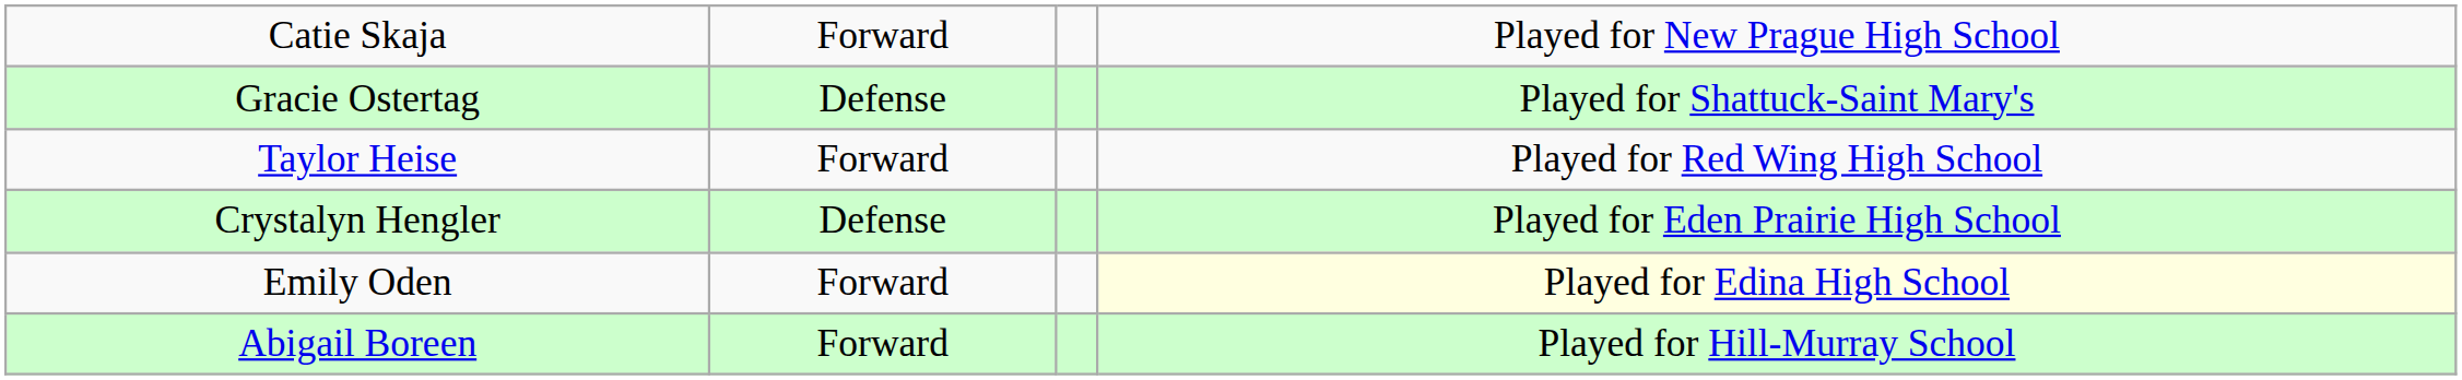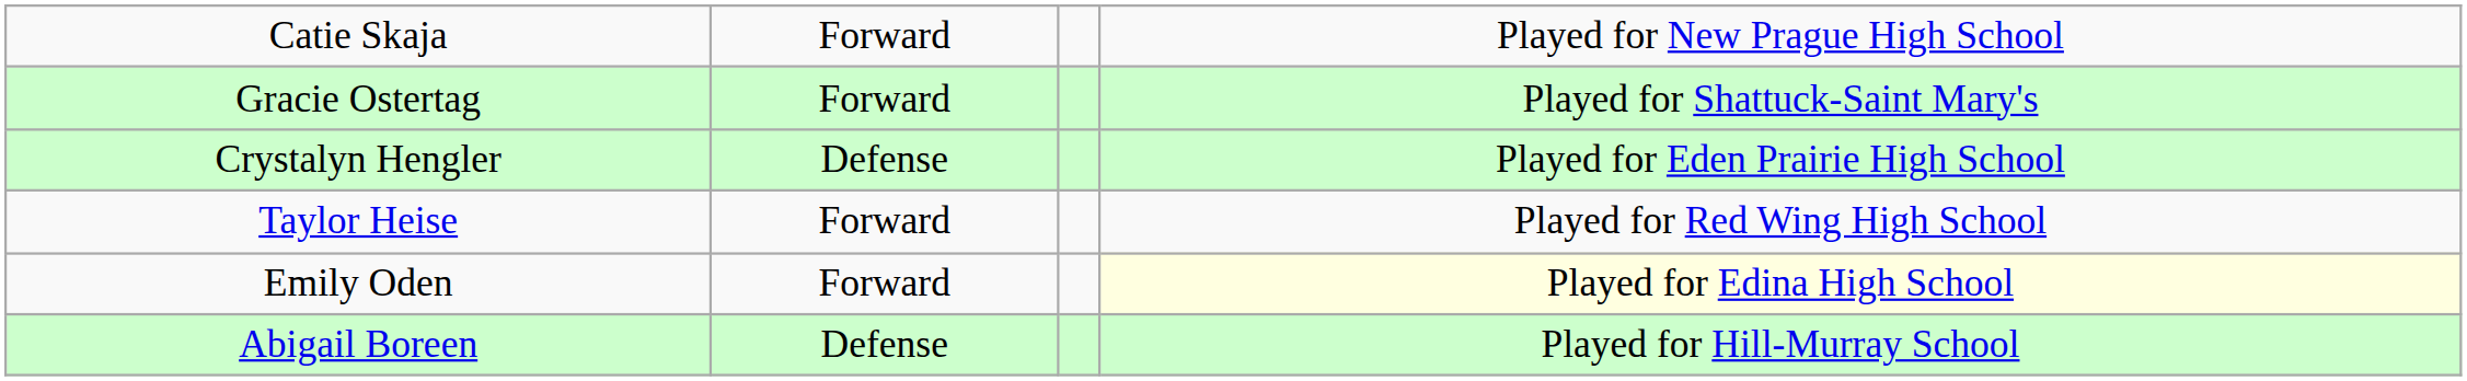 <table class="wikitable" width="80%" style="text-align: center;">
 <tr>
 <td>Catie Skaja</td>
 <td>Forward</td>
 <td></td>
 <td>Played for <a href='#'>New Prague High School</a></td>
 </tr>
 <tr bgcolor="#cfc">
 <td>Gracie Ostertag</td>
+<td>Forward</td>
+<td></td>
+<td>Played for <a href='#'>Shattuck-Saint Mary's</a></td>
+</tr>
+<tr bgcolor="#cfc">
+<td>Crystalyn Hengler</td>
 <td>Defense</td>
 <td></td>
-<td>Played for <a href='#'>Shattuck-Saint Mary's</a></td>
+<td>Played for <a href='#'>Eden Prairie High School</a></td>
 </tr>
 <tr>
 <td><a href='#'>Taylor Heise</a></td>
 <td>Forward</td>
 <td></td>
 <td>Played for <a href='#'>Red Wing High School</a></td>
-</tr>
-<tr bgcolor="#cfc">
-<td>Crystalyn Hengler</td>
-<td>Defense</td>
-<td></td>
-<td>Played for <a href='#'>Eden Prairie High School</a></td>
 </tr>
 <tr>
 <td>Emily Oden</td>
 <td>Forward</td>
 <td></td>
 <td style="background: lightyellow;">Played for <a href='#'>Edina High School</a></td>
 </tr>
 <tr bgcolor="#cfc">
 <td><a href='#'>Abigail Boreen</a></td>
-<td>Forward</td>
+<td>Defense</td>
 <td></td>
 <td>Played for <a href='#'>Hill-Murray School</a></td>
 </tr>
 </table>
